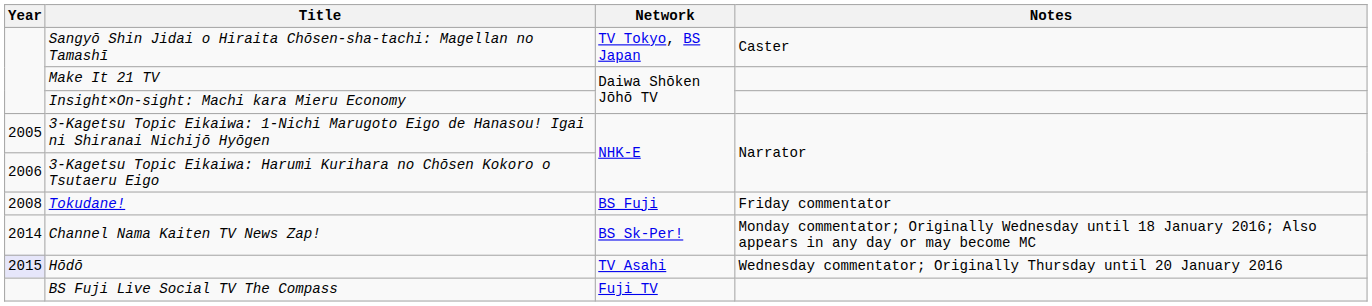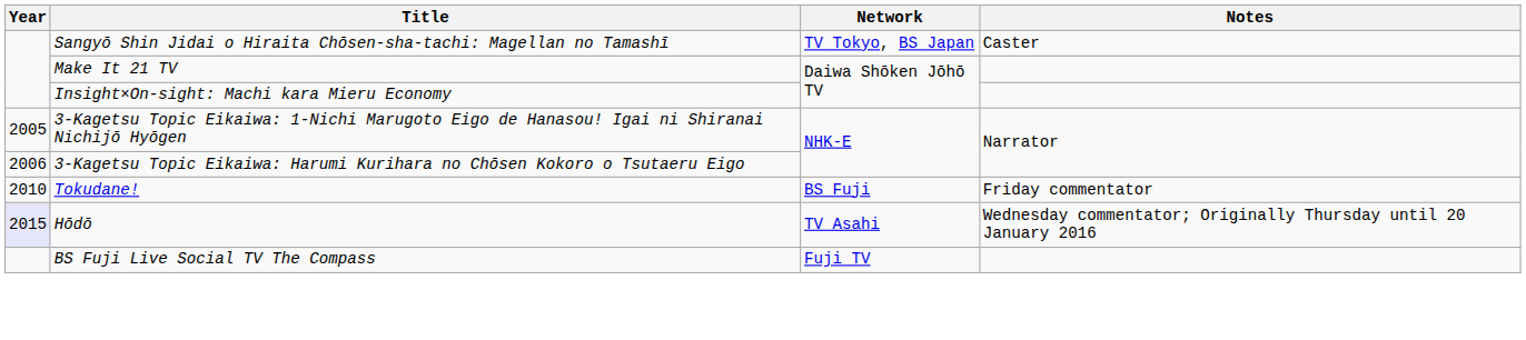 <table class="wikitable">
 <tr>
 <th>Year</th>
 <th>Title</th>
 <th>Network</th>
 <th>Notes</th>
 </tr>
 <tr>
 <td rowspan="3"></td>
 <td><em>Sangyō Shin Jidai o Hiraita Chōsen-sha-tachi: Magellan no Tamashī</em></td>
 <td><a href='#'>TV Tokyo</a>, <a href='#'>BS Japan</a></td>
 <td>Caster</td>
 </tr>
 <tr>
 <td><em>Make It 21 TV</em></td>
 <td rowspan="2">Daiwa Shōken Jōhō TV</td>
 <td></td>
 </tr>
 <tr>
 <td><em>Insight×On-sight: Machi kara Mieru Economy</em></td>
 <td></td>
 </tr>
 <tr>
 <td>2005</td>
 <td><em>3-Kagetsu Topic Eikaiwa: 1-Nichi Marugoto Eigo de Hanasou! Igai ni Shiranai Nichijō Hyōgen</em></td>
 <td rowspan="2"><a href='#'>NHK-E</a></td>
 <td rowspan="2">Narrator</td>
 </tr>
 <tr>
 <td>2006</td>
 <td><em>3-Kagetsu Topic Eikaiwa: Harumi Kurihara no Chōsen Kokoro o Tsutaeru Eigo</em></td>
 </tr>
 <tr>
-<td>2008</td>
+<td>2010</td>
 <td><em><a href='#'>Tokudane!</a></em></td>
 <td><a href='#'>BS Fuji</a></td>
 <td>Friday commentator</td>
-</tr>
-<tr>
-<td>2014</td>
-<td><em>Channel Nama Kaiten TV News Zap!</em></td>
-<td><a href='#'>BS Sk-Per!</a></td>
-<td>Monday commentator; Originally Wednesday until 18 January 2016; Also appears in any day or may become MC</td>
 </tr>
 <tr>
 <td style="background: lavender;">2015</td>
 <td><em>Hōdō</em></td>
 <td><a href='#'>TV Asahi</a></td>
 <td>Wednesday commentator; Originally Thursday until 20 January 2016</td>
 </tr>
 <tr>
 <td></td>
 <td><em>BS Fuji Live Social TV The Compass</em></td>
 <td><a href='#'>Fuji TV</a></td>
 <td></td>
 </tr>
 </table>
